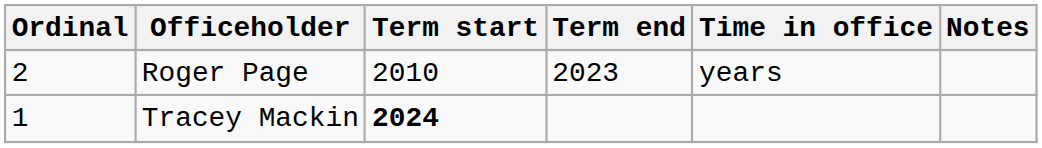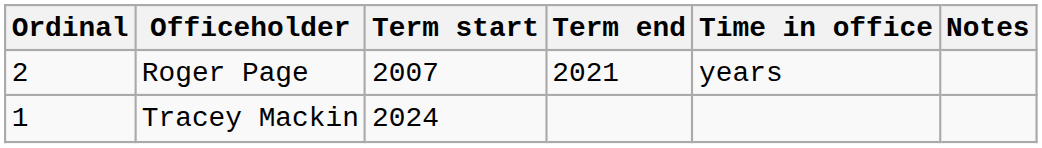 <table class="wikitable">
 <tr>
 <th>Ordinal</th>
 <th>Officeholder</th>
 <th>Term start</th>
 <th>Term end</th>
 <th>Time in office</th>
 <th>Notes</th>
 </tr>
 <tr>
 <td>2</td>
 <td>Roger Page</td>
-<td>2010</td>
-<td>2023</td>
+<td>2007</td>
+<td>2021</td>
 <td> years</td>
 <td></td>
 </tr>
 <tr>
 <td>1</td>
 <td>Tracey Mackin</td>
-<td><strong>2024</strong></td>
+<td>2024</td>
 <td></td>
 <td></td>
 <td></td>
 </tr>
 </table>
